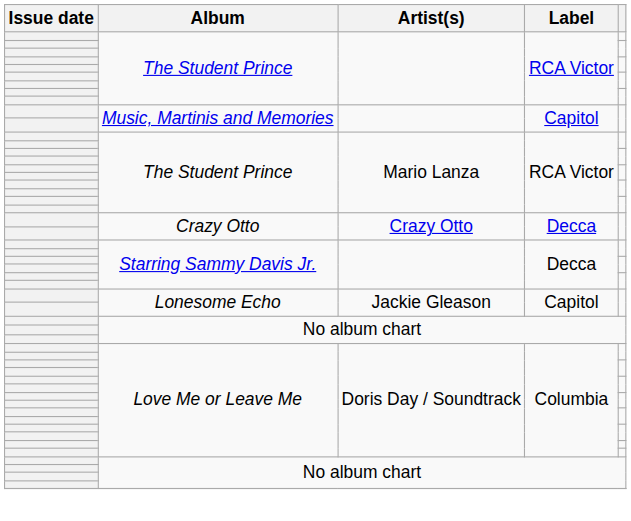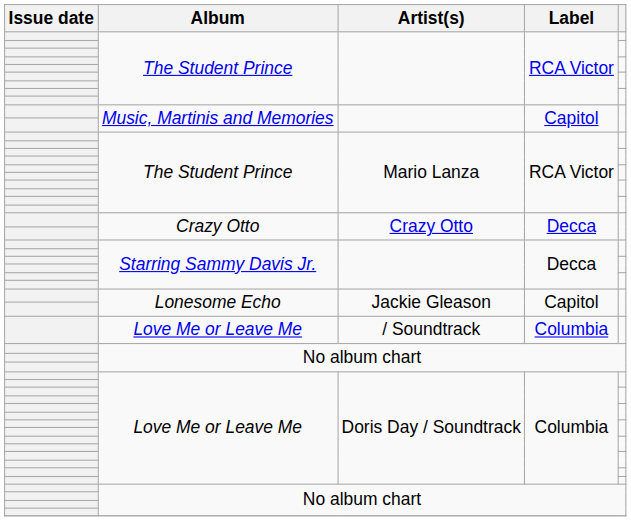 <table class="wikitable sortable plainrowheaders" style="text-align: center">
 <tr>
 <th scope=col>Issue date</th>
 <th scope=col>Album</th>
 <th scope=col>Artist(s)</th>
 <th scope=col>Label</th>
 <th scope=col class="unsortable"></th>
 </tr>
 <tr>
 <th scope="row"></th>
 <td rowspan=9><em><a href='#'>The Student Prince</a></em></td>
 <td rowspan=9></td>
 <td rowspan=9><a href='#'>RCA Victor</a></td>
 <td style="text-align: center;"></td>
 </tr>
 <tr>
 <th scope="row"></th>
 <td rowspan=2 style="text-align: center;"></td>
 </tr>
 <tr>
 <th scope="row"></th>
 </tr>
 <tr>
 <th scope="row"></th>
 <td rowspan=2 style="text-align: center;"></td>
 </tr>
 <tr>
 <th scope="row"></th>
 </tr>
 <tr>
 <th scope="row"></th>
 <td rowspan=2 style="text-align: center;"></td>
 </tr>
 <tr>
 <th scope="row"></th>
 </tr>
 <tr>
 <th scope="row"></th>
 <td rowspan=2 style="text-align: center;"></td>
 </tr>
 <tr>
 <th scope="row"></th>
 </tr>
 <tr>
 <th scope="row"></th>
 <td rowspan=2><em><a href='#'>Music, Martinis and Memories</a></em></td>
 <td rowspan=2></td>
 <td rowspan=2><a href='#'>Capitol</a></td>
 <td rowspan=2 style="text-align: center;"></td>
 </tr>
 <tr>
 <th scope="row"></th>
 </tr>
 <tr>
 <th scope="row"></th>
 <td rowspan=10><em>The Student Prince</em></td>
 <td data-sort-value="Lanza, Mario" rowspan=10>Mario Lanza</td>
 <td rowspan=10>RCA Victor</td>
 <td rowspan=2 style="text-align: center;"></td>
 </tr>
 <tr>
 <th scope="row"></th>
 </tr>
 <tr>
 <th scope="row"></th>
 <td rowspan=2 style="text-align: center;"></td>
 </tr>
 <tr>
 <th scope="row"></th>
 </tr>
 <tr>
 <th scope="row"></th>
 <td rowspan=2 style="text-align: center;"></td>
 </tr>
 <tr>
 <th scope="row"></th>
 </tr>
 <tr>
 <th scope="row"></th>
 <td rowspan=2 style="text-align: center;"></td>
 </tr>
 <tr>
 <th scope="row"></th>
 </tr>
 <tr>
 <th scope="row"></th>
 <td rowspan=2 style="text-align: center;"></td>
 </tr>
 <tr>
 <th scope="row"></th>
 </tr>
 <tr>
 <th scope="row"></th>
 <td rowspan=2><em>Crazy Otto</em></td>
 <td rowspan=2><a href='#'>Crazy Otto</a></td>
 <td rowspan=2><a href='#'>Decca</a></td>
 <td rowspan=2 style="text-align: center;"></td>
 </tr>
 <tr>
 <th scope="row"></th>
 </tr>
 <tr>
 <th scope="row"></th>
 <td rowspan=6><em><a href='#'>Starring Sammy Davis Jr.</a></em></td>
 <td rowspan=6></td>
 <td rowspan=6>Decca</td>
 <td rowspan=2 style="text-align: center;"></td>
 </tr>
 <tr>
 <th scope="row"></th>
 </tr>
 <tr>
 <th scope="row"></th>
 <td rowspan=2 style="text-align: center;"></td>
 </tr>
 <tr>
 <th scope="row"></th>
 </tr>
 <tr>
 <th scope="row"></th>
 <td rowspan=2 style="text-align: center;"></td>
 </tr>
 <tr>
 <th scope="row"></th>
 </tr>
 <tr>
 <th scope="row"></th>
 <td rowspan=2><em>Lonesome Echo</em></td>
 <td data-sort-value="Gleason, Jackie" rowspan=2>Jackie Gleason</td>
 <td rowspan=2>Capitol</td>
 <td rowspan=2 style="text-align: center;"></td>
 </tr>
 <tr>
 <th scope="row"></th>
 </tr>
 <tr>
 <th scope="row"></th>
+<td><em><a href='#'>Love Me or Leave Me</a></em></td>
+<td> / Soundtrack</td>
+<td><a href='#'>Columbia</a></td>
+<td style="text-align: center;"></td>
+</tr>
+<tr>
+<th scope="row"></th>
 <td rowspan=3 colspan=4>No album chart</td>
 </tr>
 <tr>
 <th scope="row"></th>
 </tr>
 <tr>
 <th scope="row"></th>
 </tr>
 <tr>
 <th scope="row"></th>
 <td rowspan=14><em>Love Me or Leave Me</em></td>
 <td data-sort-value="Day, Doris" rowspan=14>Doris Day / Soundtrack</td>
 <td rowspan=14>Columbia</td>
 <td rowspan=2 style="text-align: center;"></td>
 </tr>
 <tr>
 <th scope="row"></th>
 </tr>
 <tr>
 <th scope="row"></th>
 <td rowspan=2 style="text-align: center;"></td>
 </tr>
 <tr>
 <th scope="row"></th>
 </tr>
 <tr>
 <th scope="row"></th>
 <td rowspan=2 style="text-align: center;"></td>
 </tr>
 <tr>
 <th scope="row"></th>
 </tr>
 <tr>
 <th scope="row"></th>
 <td rowspan=2 style="text-align: center;"></td>
 </tr>
 <tr>
 <th scope="row"></th>
 </tr>
 <tr>
 <th scope="row"></th>
 <td rowspan=2 style="text-align: center;"></td>
 </tr>
 <tr>
 <th scope="row"></th>
 </tr>
 <tr>
 <th scope="row"></th>
 <td rowspan=2 style="text-align: center;"></td>
 </tr>
 <tr>
 <th scope="row"></th>
 </tr>
 <tr>
 <th scope="row"></th>
 <td style="text-align: center;"></td>
 </tr>
 <tr>
 <th scope="row"></th>
 <td style="text-align: center;"></td>
 </tr>
 <tr>
 <th scope="row"></th>
 <td rowspan=4 colspan=4>No album chart</td>
 </tr>
 <tr>
 <th scope="row"></th>
 </tr>
 <tr>
 <th scope="row"></th>
 </tr>
 <tr>
 <th scope="row"></th>
 </tr>
 <tr>
 </tr>
 </table>
